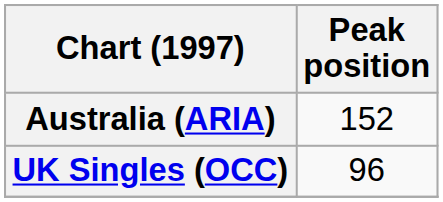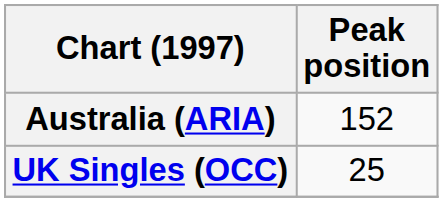 <table class="wikitable plainrowheaders">
 <tr>
 <th>Chart (1997)</th>
 <th>Peak<br>position</th>
 </tr>
 <tr>
 <th scope="row">Australia (<a href='#'>ARIA</a>)</th>
 <td align="center">152</td>
 </tr>
 <tr>
 <th scope="row"><a href='#'>UK Singles</a> (<a href='#'>OCC</a>)</th>
-<td align="center">96</td>
+<td align="center">25</td>
 </tr>
 <tr>
 </tr>
 </table>
